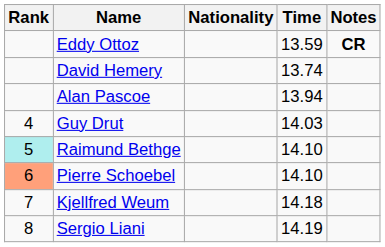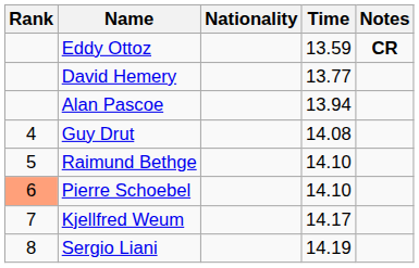 <table class="wikitable sortable" style="text-align:center">
 <tr>
 <th>Rank</th>
 <th>Name</th>
 <th>Nationality</th>
 <th>Time</th>
 <th>Notes</th>
 </tr>
 <tr>
 <td></td>
 <td align=left><a href='#'>Eddy Ottoz</a></td>
 <td align=left></td>
 <td>13.59</td>
 <td><strong>CR</strong></td>
 </tr>
 <tr>
 <td></td>
 <td align=left><a href='#'>David Hemery</a></td>
 <td align=left></td>
-<td>13.74</td>
+<td>13.77</td>
 <td></td>
 </tr>
 <tr>
 <td></td>
 <td align=left><a href='#'>Alan Pascoe</a></td>
 <td align=left></td>
 <td>13.94</td>
 <td></td>
 </tr>
 <tr>
 <td>4</td>
 <td align=left><a href='#'>Guy Drut</a></td>
 <td align=left></td>
-<td>14.03</td>
+<td>14.08</td>
 <td></td>
 </tr>
 <tr>
-<td style="background: paleturquoise;">5</td>
+<td>5</td>
 <td align=left><a href='#'>Raimund Bethge</a></td>
 <td align=left></td>
 <td>14.10</td>
 <td></td>
 </tr>
 <tr>
 <td style="background: lightsalmon;">6</td>
 <td align=left><a href='#'>Pierre Schoebel</a></td>
 <td align=left></td>
 <td>14.10</td>
 <td></td>
 </tr>
 <tr>
 <td>7</td>
 <td align=left><a href='#'>Kjellfred Weum</a></td>
 <td align=left></td>
-<td>14.18</td>
+<td>14.17</td>
 <td></td>
 </tr>
 <tr>
 <td>8</td>
 <td align=left><a href='#'>Sergio Liani</a></td>
 <td align=left></td>
 <td>14.19</td>
 <td></td>
 </tr>
 </table>
